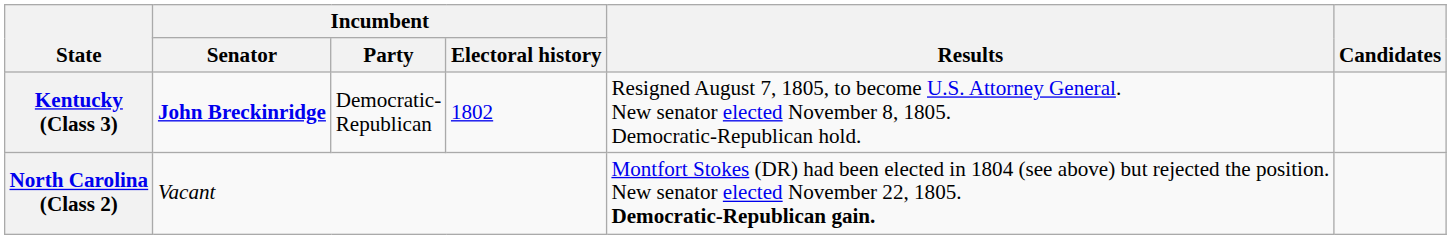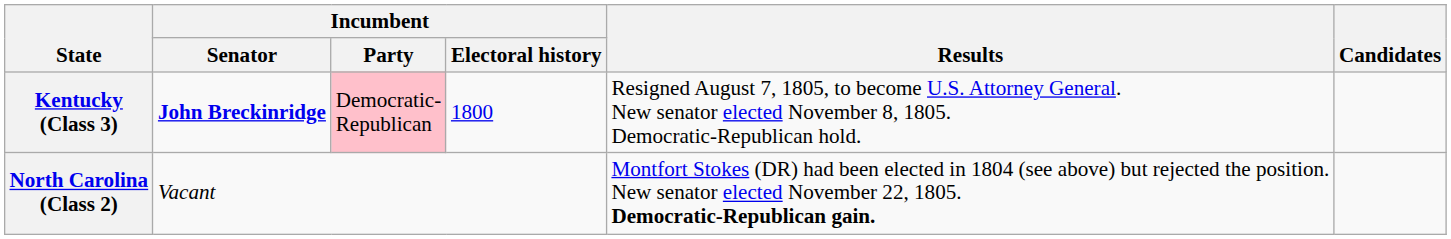 <table class=wikitable>
 <tr valign=bottom>
 <th rowspan=2>State</th>
 <th colspan=3>Incumbent</th>
 <th rowspan=2>Results</th>
 <th rowspan=2>Candidates</th>
 </tr>
 <tr>
 <th>Senator</th>
 <th>Party</th>
 <th>Electoral history</th>
 </tr>
 <tr>
 <th><a href='#'>Kentucky</a><br>(Class 3)</th>
 <td><strong><a href='#'>John Breckinridge</a></strong></td>
-<td>Democratic-<br>Republican</td>
-<td><a href='#'>1802</a></td>
+<td style="background: pink;">Democratic-<br>Republican</td>
+<td><a href='#'>1800</a></td>
 <td>Resigned August 7, 1805, to become <a href='#'>U.S. Attorney General</a>.<br>New senator <a href='#'>elected</a> November 8, 1805.<br>Democratic-Republican hold.</td>
 <td nowrap></td>
 </tr>
 <tr>
 <th><a href='#'>North Carolina</a><br>(Class 2)</th>
 <td colspan=3><em>Vacant</em></td>
 <td><a href='#'>Montfort Stokes</a> (DR) had been elected in 1804 (see above) but rejected the position.<br>New senator <a href='#'>elected</a> November 22, 1805.<br><strong>Democratic-Republican gain.</strong></td>
 <td nowrap></td>
 </tr>
 </table>
